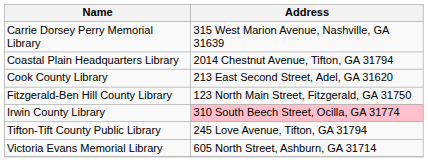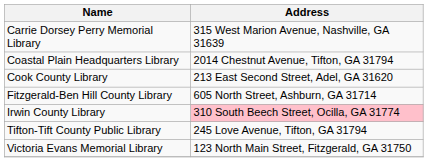 <table class="wikitable">
 <tr>
 <th>Name</th>
 <th>Address</th>
 </tr>
 <tr>
 <td>Carrie Dorsey Perry Memorial Library</td>
 <td>315 West Marion Avenue, Nashville, GA 31639</td>
 </tr>
 <tr>
 <td>Coastal Plain Headquarters Library</td>
 <td>2014 Chestnut Avenue, Tifton, GA 31794</td>
 </tr>
 <tr>
 <td>Cook County Library</td>
 <td>213 East Second Street, Adel, GA 31620</td>
 </tr>
 <tr>
 <td>Fitzgerald-Ben Hill County Library</td>
-<td>123 North Main Street, Fitzgerald, GA 31750</td>
+<td>605 North Street, Ashburn, GA 31714</td>
 </tr>
 <tr>
 <td>Irwin County Library</td>
 <td style="background: pink;">310 South Beech Street, Ocilla, GA 31774</td>
 </tr>
 <tr>
 <td>Tifton-Tift County Public Library</td>
 <td>245 Love Avenue, Tifton, GA 31794</td>
 </tr>
 <tr>
 <td>Victoria Evans Memorial Library</td>
-<td>605 North Street, Ashburn, GA 31714</td>
+<td>123 North Main Street, Fitzgerald, GA 31750</td>
 </tr>
 <tr>
 </tr>
 </table>
